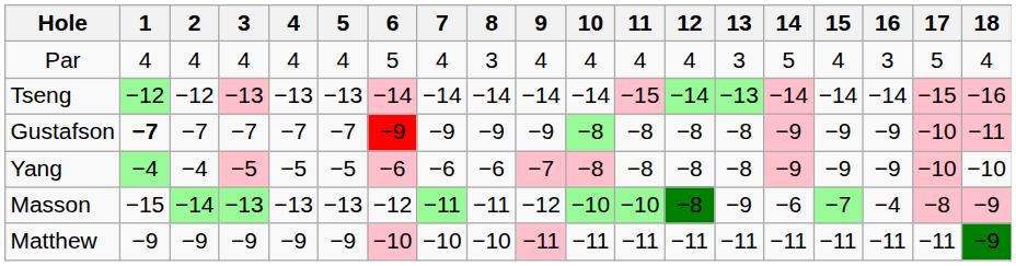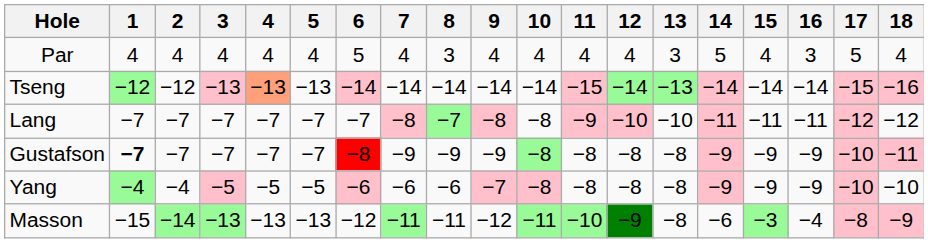 <table class="wikitable" style="text-align:center">
 <tr>
 <th>Hole</th>
 <th>1</th>
 <th>2</th>
 <th>3</th>
 <th>4</th>
 <th>5</th>
 <th>6</th>
 <th>7</th>
 <th>8</th>
 <th>9</th>
 <th>10</th>
 <th>11</th>
 <th>12</th>
 <th>13</th>
 <th>14</th>
 <th>15</th>
 <th>16</th>
 <th>17</th>
 <th>18</th>
 </tr>
 <tr>
 <td>Par</td>
 <td>4</td>
 <td>4</td>
 <td>4</td>
 <td>4</td>
 <td>4</td>
 <td>5</td>
 <td>4</td>
 <td>3</td>
 <td>4</td>
 <td>4</td>
 <td>4</td>
 <td>4</td>
 <td>3</td>
 <td>5</td>
 <td>4</td>
 <td>3</td>
 <td>5</td>
 <td>4</td>
 </tr>
 <tr>
 <td align=left> Tseng</td>
 <td style="background: PaleGreen;">−12</td>
 <td>−12</td>
 <td style="background: Pink;">−13</td>
-<td>−13</td>
+<td style="background: lightsalmon;">−13</td>
 <td>−13</td>
 <td style="background: Pink;">−14</td>
 <td>−14</td>
 <td>−14</td>
 <td>−14</td>
 <td>−14</td>
 <td style="background: Pink;">−15</td>
 <td style="background: PaleGreen;">−14</td>
 <td style="background: PaleGreen;">−13</td>
 <td style="background: Pink;">−14</td>
 <td>−14</td>
 <td>−14</td>
 <td style="background: Pink;">−15</td>
 <td style="background: Pink;">−16</td>
 </tr>
 <tr>
+<td align=left> Lang</td>
+<td>−7</td>
+<td>−7</td>
+<td>−7</td>
+<td>−7</td>
+<td>−7</td>
+<td>−7</td>
+<td style="background: Pink;">−8</td>
+<td style="background: PaleGreen;">−7</td>
+<td style="background: Pink;">−8</td>
+<td>−8</td>
+<td style="background: Pink;">−9</td>
+<td style="background: Pink;">−10</td>
+<td>−10</td>
+<td style="background: Pink;">−11</td>
+<td>−11</td>
+<td>−11</td>
+<td style="background: Pink;">−12</td>
+<td>−12</td>
+</tr>
+<tr>
 <td align=left> Gustafson</td>
 <td><strong>−7</strong></td>
 <td>−7</td>
 <td>−7</td>
 <td>−7</td>
 <td>−7</td>
-<td style="background: Red;">−9</td>
+<td style="background: Red;">−8</td>
 <td>−9</td>
 <td>−9</td>
 <td>−9</td>
 <td style="background: PaleGreen;">−8</td>
 <td>−8</td>
 <td>−8</td>
 <td>−8</td>
 <td style="background: Pink;">−9</td>
 <td>−9</td>
 <td>−9</td>
 <td style="background: Pink;">−10</td>
 <td style="background: Pink;">−11</td>
 </tr>
 <tr>
 <td align=left> Yang</td>
 <td style="background: PaleGreen;">−4</td>
 <td>−4</td>
 <td style="background: Pink;">−5</td>
 <td>−5</td>
 <td>−5</td>
 <td style="background: Pink;">−6</td>
 <td>−6</td>
 <td>−6</td>
 <td style="background: Pink;">−7</td>
 <td style="background: Pink;">−8</td>
 <td>−8</td>
 <td>−8</td>
 <td>−8</td>
 <td style="background: Pink;">−9</td>
 <td>−9</td>
 <td>−9</td>
 <td style="background: Pink;">−10</td>
 <td>−10</td>
 </tr>
 <tr>
 <td align=left> Masson</td>
 <td>−15</td>
 <td style="background: PaleGreen;">−14</td>
 <td style="background: PaleGreen;">−13</td>
 <td>−13</td>
 <td>−13</td>
 <td>−12</td>
 <td style="background: PaleGreen;">−11</td>
 <td>−11</td>
 <td>−12</td>
+<td style="background: PaleGreen;">−11</td>
 <td style="background: PaleGreen;">−10</td>
-<td style="background: PaleGreen;">−10</td>
-<td style="background: Green;">−8</td>
-<td>−9</td>
+<td style="background: Green;">−9</td>
+<td>−8</td>
 <td>−6</td>
-<td style="background: PaleGreen;">−7</td>
+<td style="background: PaleGreen;">−3</td>
 <td>−4</td>
 <td style="background: Pink;">−8</td>
 <td style="background: Pink;">−9</td>
 </tr>
-<tr>
-<td align=left> Matthew</td>
-<td>−9</td>
-<td>−9</td>
-<td>−9</td>
-<td>−9</td>
-<td>−9</td>
-<td style="background: Pink;">−10</td>
-<td>−10</td>
-<td>−10</td>
-<td style="background: Pink;">−11</td>
-<td>−11</td>
-<td>−11</td>
-<td>−11</td>
-<td>−11</td>
-<td>−11</td>
-<td>−11</td>
-<td>−11</td>
-<td>−11</td>
-<td style="background: Green;">−9</td>
-</tr>
 </table>
